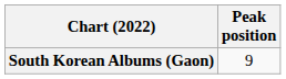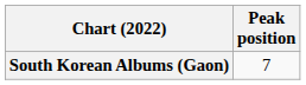 <table class="wikitable plainrowheaders" style="text-align:center">
 <tr>
 <th scope="col">Chart (2022)</th>
 <th scope="col">Peak<br>position</th>
 </tr>
 <tr>
 <th scope="row">South Korean Albums (Gaon)</th>
-<td>9</td>
+<td>7</td>
 </tr>
 </table>
